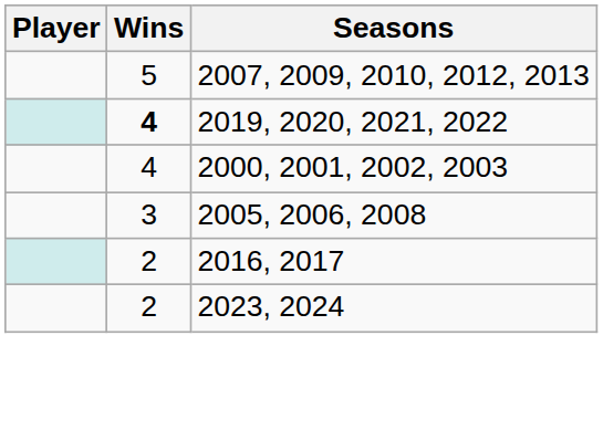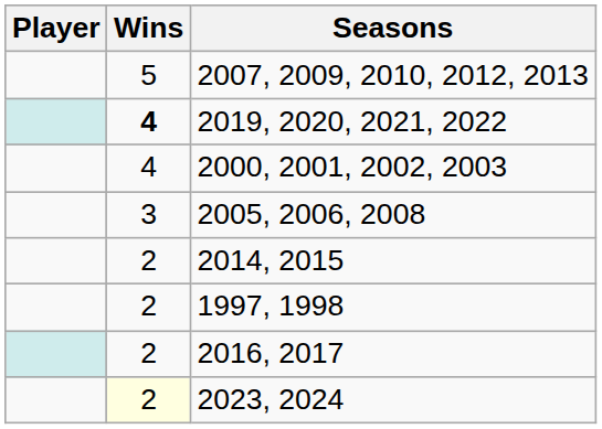 <table class="wikitable sortable">
 <tr>
 <th>Player</th>
 <th>Wins</th>
 <th class="unsortable">Seasons</th>
 </tr>
 <tr>
 <td></td>
 <td style="text-align:center;">5</td>
 <td>2007, 2009, 2010, 2012, 2013</td>
 </tr>
 <tr>
 <td style="text-align:left; background:#cfecec;"></td>
 <td style="text-align:center;"><strong>4</strong></td>
 <td>2019, 2020, 2021, 2022</td>
 </tr>
 <tr>
 <td></td>
 <td style="text-align:center;">4</td>
 <td>2000, 2001, 2002, 2003</td>
 </tr>
 <tr>
 <td></td>
 <td style="text-align:center;">3</td>
 <td>2005, 2006, 2008</td>
 </tr>
 <tr>
+<td></td>
+<td style="text-align:center;">2</td>
+<td>2014, 2015</td>
+</tr>
+<tr>
+<td></td>
+<td style="text-align:center;">2</td>
+<td>1997, 1998</td>
+</tr>
+<tr>
 <td style="text-align:left; background:#cfecec;"></td>
 <td style="text-align:center;">2</td>
 <td>2016, 2017</td>
 </tr>
 <tr>
 <td></td>
-<td style="text-align:center;">2</td>
+<td style="background: lightyellow; text-align:center;">2</td>
 <td>2023, 2024</td>
 </tr>
 </table>
